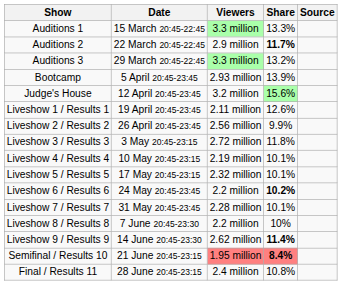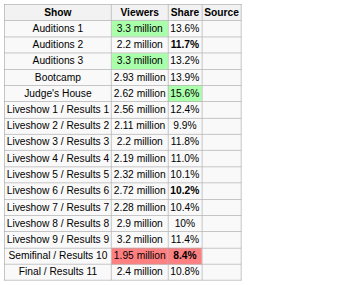 <table class="wikitable" style="text-align:center">
 <tr>
 <th>Show</th>
-<th>Date</th>
 <th>Viewers</th>
 <th>Share</th>
 <th>Source</th>
 </tr>
 <tr>
 <td>Auditions 1</td>
-<td>15 March <small>20:45-22:45</small></td>
 <td bgcolor="#AAFFAA">3.3 million</td>
-<td>13.3%</td>
+<td>13.6%</td>
 <td></td>
 </tr>
 <tr>
 <td>Auditions 2</td>
-<td>22 March <small>20:45-22:45</small></td>
-<td>2.9 million</td>
+<td>2.2 million</td>
 <td><strong>11.7%</strong></td>
 <td></td>
 </tr>
 <tr>
 <td>Auditions 3</td>
-<td>29 March <small>20:45-22:45</small></td>
 <td bgcolor="#AAFFAA">3.3 million</td>
 <td>13.2%</td>
 <td></td>
 </tr>
 <tr>
 <td>Bootcamp</td>
-<td>5 April <small>20:45-23:45</small></td>
 <td>2.93 million</td>
 <td>13.9%</td>
 <td></td>
 </tr>
 <tr>
 <td>Judge's House</td>
-<td>12 April <small>20:45-23:45</small></td>
-<td>3.2 million</td>
+<td>2.62 million</td>
 <td bgcolor="#AAFFAA">15.6%</td>
 <td></td>
 </tr>
 <tr>
 <td>Liveshow 1 / Results 1</td>
-<td>19 April <small>20:45-23:45</small></td>
-<td>2.11 million</td>
-<td>12.6%</td>
+<td>2.56 million</td>
+<td>12.4%</td>
 <td></td>
 </tr>
 <tr>
 <td>Liveshow 2 / Results 2</td>
-<td>26 April <small>20:45-23:45</small></td>
-<td>2.56 million</td>
+<td>2.11 million</td>
 <td>9.9%</td>
 <td></td>
 </tr>
 <tr>
 <td>Liveshow 3 / Results 3</td>
-<td>3 May <small>20:45-23:15</small></td>
-<td>2.72 million</td>
+<td>2.2 million</td>
 <td>11.8%</td>
 <td></td>
 </tr>
 <tr>
 <td>Liveshow 4 / Results 4</td>
-<td>10 May <small>20:45-23:15</small></td>
 <td>2.19 million</td>
-<td>10.1%</td>
+<td>11.0%</td>
 <td></td>
 </tr>
 <tr>
 <td>Liveshow 5 / Results 5</td>
-<td>17 May <small>20:45-23:15</small></td>
 <td>2.32 million</td>
 <td>10.1%</td>
 <td></td>
 </tr>
 <tr>
 <td>Liveshow 6 / Results 6</td>
-<td>24 May <small>20:45-23:45</small></td>
-<td>2.2 million</td>
+<td>2.72 million</td>
 <td><strong>10.2%</strong></td>
 <td></td>
 </tr>
 <tr>
 <td>Liveshow 7 / Results 7</td>
-<td>31 May <small>20:45-23:45</small></td>
 <td>2.28 million</td>
-<td>10.1%</td>
+<td>10.4%</td>
 <td></td>
 </tr>
 <tr>
 <td>Liveshow 8 / Results 8</td>
-<td>7 June <small>20:45-23:30</small></td>
-<td>2.2 million</td>
+<td>2.9 million</td>
 <td>10%</td>
 <td></td>
 </tr>
 <tr>
 <td>Liveshow 9 / Results 9</td>
-<td>14 June <small>20:45-23:30</small></td>
-<td>2.62 million</td>
-<td><strong>11.4%</strong></td>
+<td>3.2 million</td>
+<td>11.4%</td>
 <td></td>
 </tr>
 <tr>
 <td>Semifinal / Results 10</td>
-<td>21 June <small>20:45-23:15</small></td>
 <td bgcolor="#FF8080">1.95 million</td>
 <td bgcolor="#FF8080"><strong>8.4%</strong></td>
 <td></td>
 </tr>
 <tr>
 <td>Final / Results 11</td>
-<td>28 June <small>20:45-23:15</small></td>
 <td>2.4 million</td>
 <td>10.8%</td>
 <td></td>
 </tr>
 </table>
